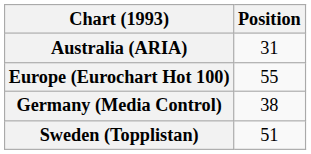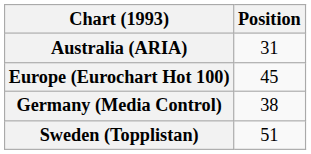 <table class="wikitable sortable plainrowheaders" style="text-align:center">
 <tr>
 <th>Chart (1993)</th>
 <th>Position</th>
 </tr>
 <tr>
 <th scope="row">Australia (ARIA)</th>
 <td>31</td>
 </tr>
 <tr>
 <th scope="row">Europe (Eurochart Hot 100)</th>
-<td>55</td>
+<td>45</td>
 </tr>
 <tr>
 <th scope="row">Germany (Media Control)</th>
 <td>38</td>
 </tr>
 <tr>
 <th scope="row">Sweden (Topplistan)</th>
 <td>51</td>
 </tr>
 </table>
